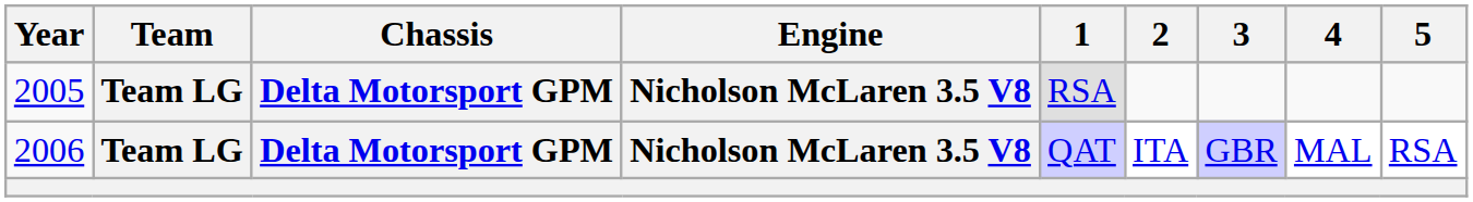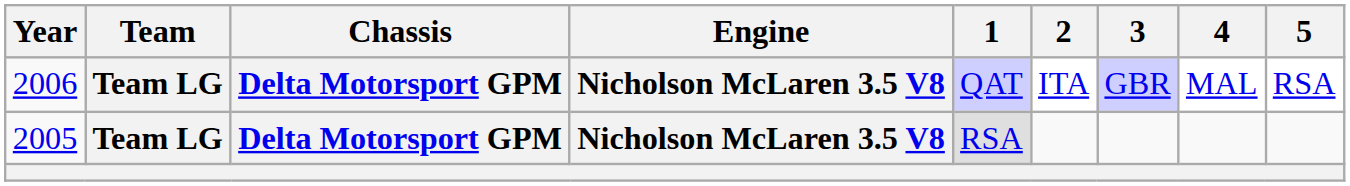 <table class="wikitable" style="text-align:center; font-size:85%">
 <tr>
 <th>Year</th>
 <th>Team</th>
 <th>Chassis</th>
 <th>Engine</th>
 <th>1</th>
 <th>2</th>
 <th>3</th>
 <th>4</th>
 <th>5</th>
 </tr>
 <tr>
+<td><a href='#'>2006</a></td>
+<th nowrap>Team LG</th>
+<th nowrap><a href='#'>Delta Motorsport</a> GPM</th>
+<th nowrap>Nicholson McLaren 3.5 <a href='#'>V8</a></th>
+<td style="background:#cfcfff;"><a href='#'>QAT</a><br></td>
+<td style="background:#ffffff;"><a href='#'>ITA</a><br></td>
+<td style="background:#cfcfff;"><a href='#'>GBR</a><br></td>
+<td style="background:#ffffff;"><a href='#'>MAL</a><br></td>
+<td style="background:#ffffff;"><a href='#'>RSA</a><br></td>
+</tr>
+<tr>
 <td><a href='#'>2005</a></td>
 <th nowrap>Team LG</th>
 <th nowrap><a href='#'>Delta Motorsport</a> GPM</th>
 <th nowrap>Nicholson McLaren 3.5 <a href='#'>V8</a></th>
 <td style="background:#dfdfdf;"><a href='#'>RSA</a><br></td>
 <td></td>
 <td></td>
 <td></td>
 <td></td>
 </tr>
 <tr>
-<td><a href='#'>2006</a></td>
-<th nowrap>Team LG</th>
-<th nowrap><a href='#'>Delta Motorsport</a> GPM</th>
-<th nowrap>Nicholson McLaren 3.5 <a href='#'>V8</a></th>
-<td style="background:#cfcfff;"><a href='#'>QAT</a><br></td>
-<td style="background:#ffffff;"><a href='#'>ITA</a><br></td>
-<td style="background:#cfcfff;"><a href='#'>GBR</a><br></td>
-<td style="background:#ffffff;"><a href='#'>MAL</a><br></td>
-<td style="background:#ffffff;"><a href='#'>RSA</a><br></td>
-</tr>
-<tr>
 <th colspan="9"></th>
 </tr>
 </table>
